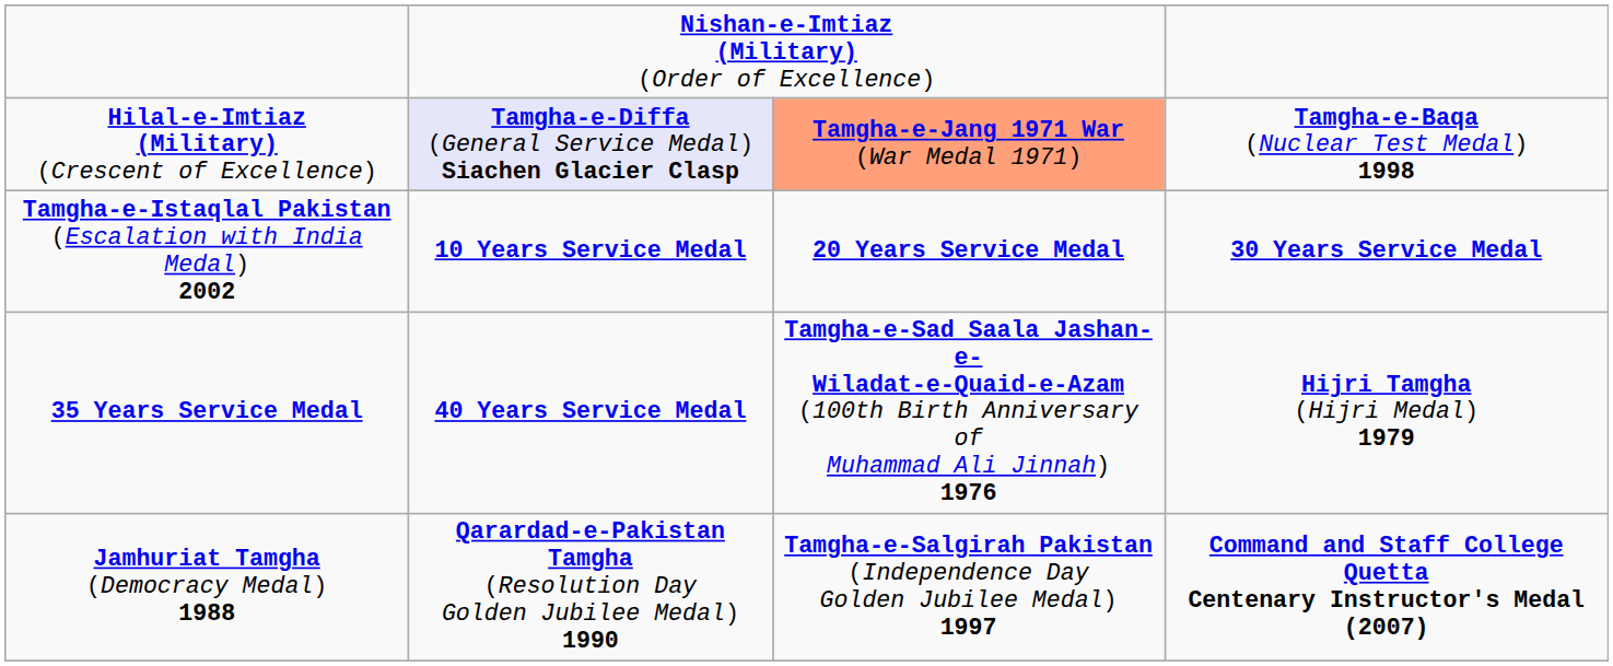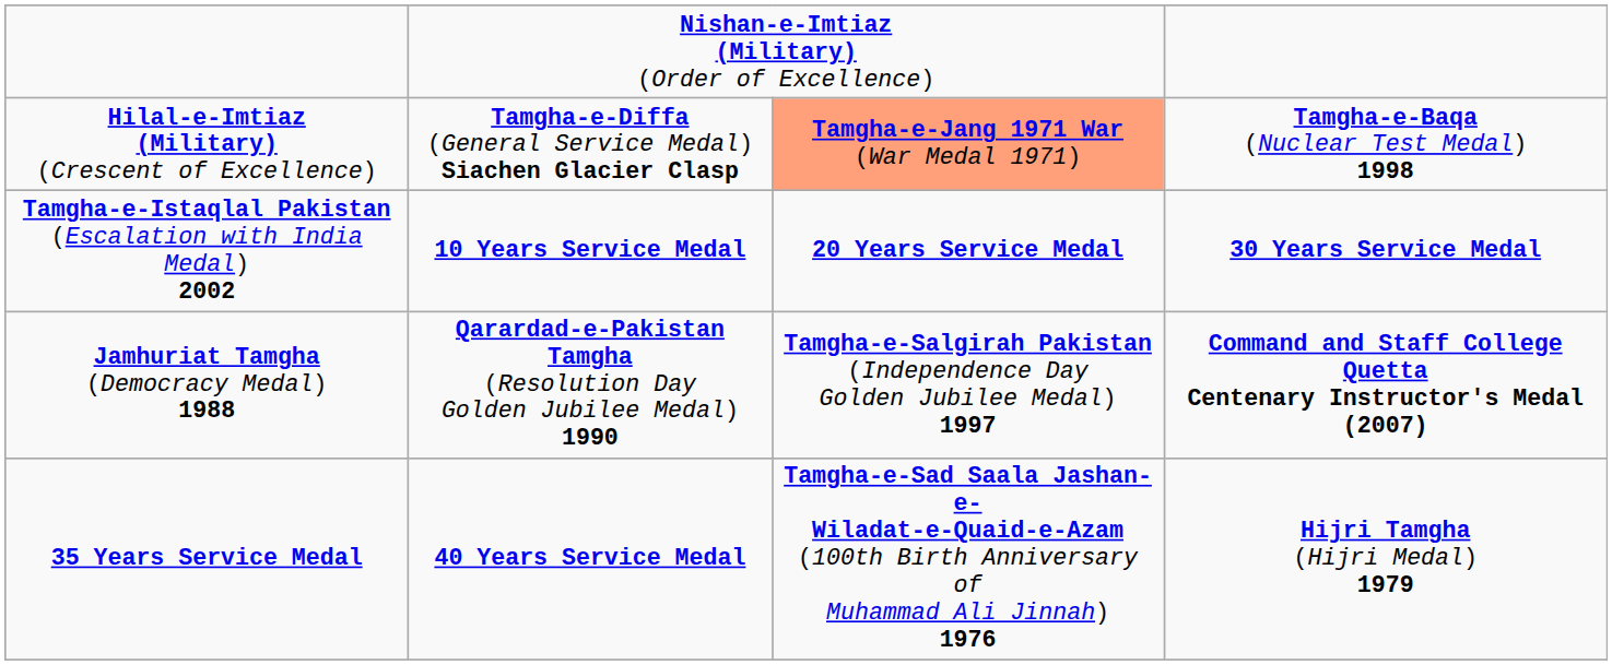 <table class="wikitable" style="margin:1em auto; text-align:center;">
 <tr>
 <td></td>
 <td colspan="2"><strong><a href='#'>Nishan-e-Imtiaz</a></strong><br><strong><a href='#'>(Military)</a></strong><br>(<em>Order of Excellence</em>)</td>
 <td></td>
 </tr>
 <tr>
 <td><strong><a href='#'>Hilal-e-Imtiaz</a></strong><br><strong><a href='#'>(Military)</a></strong><br>(<em>Crescent of Excellence</em>)</td>
-<td style="background: lavender;"><strong><a href='#'>Tamgha-e-Diffa</a></strong><br>(<em>General Service Medal</em>)<br><strong>Siachen Glacier Clasp</strong></td>
+<td><strong><a href='#'>Tamgha-e-Diffa</a></strong><br>(<em>General Service Medal</em>)<br><strong>Siachen Glacier Clasp</strong></td>
 <td style="background: lightsalmon;"><strong><a href='#'>Tamgha-e-Jang 1971 War</a></strong><br>(<em>War Medal 1971</em>)</td>
 <td><strong><a href='#'>Tamgha-e-Baqa</a></strong><br>(<em><a href='#'>Nuclear Test Medal</a></em>)<br><strong>1998</strong></td>
 </tr>
 <tr>
 <td><strong><a href='#'>Tamgha-e-Istaqlal Pakistan</a></strong><br>(<em><a href='#'>Escalation with India Medal</a></em>)<br><strong>2002</strong></td>
 <td><strong><a href='#'>10 Years Service Medal</a></strong></td>
 <td><strong><a href='#'>20 Years Service Medal</a></strong></td>
 <td><strong><a href='#'>30 Years Service Medal</a></strong></td>
 </tr>
 <tr>
+<td><strong><a href='#'>Jamhuriat Tamgha</a></strong><br>(<em>Democracy Medal</em>)<br><strong>1988</strong></td>
+<td><strong><a href='#'>Qarardad-e-Pakistan Tamgha</a></strong><br>(<em>Resolution Day</em><br><em>Golden Jubilee Medal</em>)<br><strong>1990</strong></td>
+<td><strong><a href='#'>Tamgha-e-Salgirah Pakistan</a></strong><br>(<em>Independence Day</em><br><em>Golden Jubilee Medal</em>)<br><strong>1997</strong></td>
+<td><strong><a href='#'>Command and Staff College</a></strong> <strong><a href='#'>Quetta</a></strong><br><strong>Centenary Instructor's Medal</strong><br><strong>(2007)</strong></td>
+</tr>
+<tr>
 <td><strong><a href='#'>35 Years Service Medal</a></strong></td>
 <td><strong><a href='#'>40 Years Service Medal</a></strong></td>
 <td><strong><a href='#'>Tamgha-e-Sad Saala Jashan-e-</a></strong><br><strong><a href='#'>Wiladat-e-Quaid-e-Azam</a></strong><br>(<em>100th Birth Anniversary of</em><br><em><a href='#'>Muhammad Ali Jinnah</a></em>)<br><strong>1976</strong></td>
 <td><strong><a href='#'>Hijri Tamgha</a></strong><br>(<em>Hijri Medal</em>)<br><strong>1979</strong></td>
 </tr>
-<tr>
-<td><strong><a href='#'>Jamhuriat Tamgha</a></strong><br>(<em>Democracy Medal</em>)<br><strong>1988</strong></td>
-<td><strong><a href='#'>Qarardad-e-Pakistan Tamgha</a></strong><br>(<em>Resolution Day</em><br><em>Golden Jubilee Medal</em>)<br><strong>1990</strong></td>
-<td><strong><a href='#'>Tamgha-e-Salgirah Pakistan</a></strong><br>(<em>Independence Day</em><br><em>Golden Jubilee Medal</em>)<br><strong>1997</strong></td>
-<td><strong><a href='#'>Command and Staff College</a></strong> <strong><a href='#'>Quetta</a></strong><br><strong>Centenary Instructor's Medal</strong><br><strong>(2007)</strong></td>
-</tr>
 </table>
